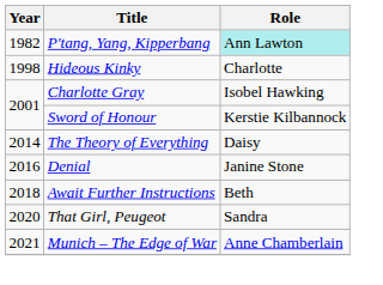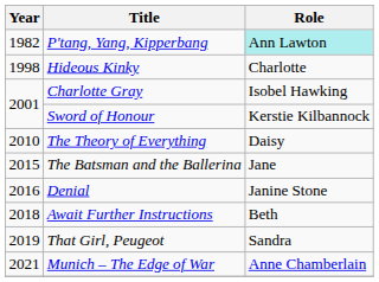 <table class="wikitable">
 <tr>
 <th>Year</th>
 <th>Title</th>
 <th>Role</th>
 </tr>
 <tr>
 <td>1982</td>
 <td><em><a href='#'>P'tang, Yang, Kipperbang</a></em></td>
 <td style="background: paleturquoise;">Ann Lawton</td>
 </tr>
 <tr>
 <td>1998</td>
 <td><em><a href='#'>Hideous Kinky</a></em></td>
 <td>Charlotte</td>
 </tr>
 <tr>
 <td rowspan=2>2001</td>
 <td><em><a href='#'>Charlotte Gray</a></em></td>
 <td>Isobel Hawking</td>
 </tr>
 <tr>
 <td><em><a href='#'>Sword of Honour</a></em> </td>
 <td>Kerstie Kilbannock</td>
 </tr>
 <tr>
-<td>2014</td>
+<td>2010</td>
 <td><em><a href='#'>The Theory of Everything</a></em></td>
 <td>Daisy</td>
+</tr>
+<tr>
+<td>2015</td>
+<td><em>The Batsman and the Ballerina</em></td>
+<td>Jane</td>
 </tr>
 <tr>
 <td>2016</td>
 <td><em><a href='#'>Denial</a></em></td>
 <td>Janine Stone</td>
 </tr>
 <tr>
 <td>2018</td>
 <td><em><a href='#'>Await Further Instructions</a></em></td>
 <td>Beth</td>
 </tr>
 <tr>
-<td>2020</td>
+<td>2019</td>
 <td><em>That Girl, Peugeot</em></td>
 <td>Sandra</td>
 </tr>
 <tr>
 <td>2021</td>
 <td><em><a href='#'>Munich – The Edge of War</a></em></td>
 <td><a href='#'>Anne Chamberlain</a></td>
 </tr>
 <tr>
 </tr>
 </table>
